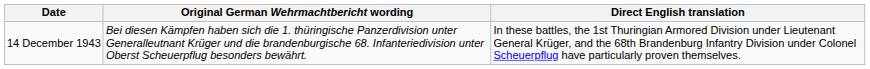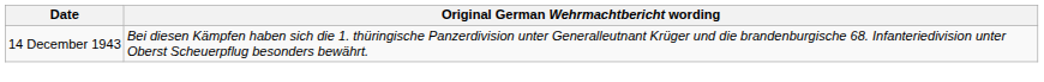 <table class="wikitable">
 <tr>
 <th>Date</th>
 <th>Original German <em>Wehrmachtbericht</em> wording</th>
-<th>Direct English translation</th>
 </tr>
 <tr>
 <td>14 December 1943</td>
 <td><em>Bei diesen Kämpfen haben sich die 1. thüringische Panzerdivision unter Generalleutnant Krüger und die brandenburgische 68. Infanteriedivision unter Oberst Scheuerpflug besonders bewährt.</em></td>
-<td>In these battles, the 1st Thuringian Armored Division under Lieutenant General Krüger, and the 68th Brandenburg Infantry Division under Colonel <a href='#'>Scheuerpflug</a> have particularly proven themselves.</td>
 </tr>
 </table>
